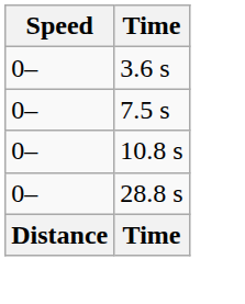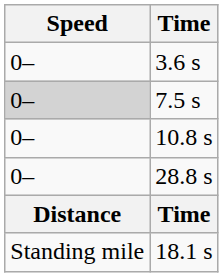 <table class="wikitable">
 <tr>
 <th>Speed</th>
 <th>Time</th>
 </tr>
 <tr>
 <td>0–</td>
 <td>3.6 s</td>
 </tr>
 <tr>
-<td>0–</td>
+<td style="background: lightgrey;">0–</td>
 <td>7.5 s</td>
 </tr>
 <tr>
 <td>0–</td>
 <td>10.8 s</td>
 </tr>
 <tr>
 <td>0–</td>
 <td>28.8 s</td>
 </tr>
 <tr>
 <th>Distance</th>
 <th>Time</th>
 </tr>
+<tr>
+<td>Standing  mile</td>
+<td>18.1 s</td>
+</tr>
 </table>
